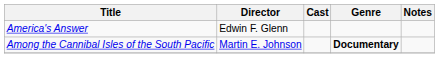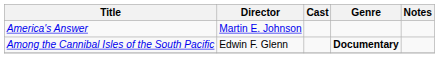 <table class="wikitable">
 <tr>
 <th>Title</th>
 <th>Director</th>
 <th>Cast</th>
 <th>Genre</th>
 <th>Notes</th>
 </tr>
 <tr>
 <td><em><a href='#'>America's Answer</a></em></td>
-<td>Edwin F. Glenn</td>
+<td><a href='#'>Martin E. Johnson</a></td>
 <td></td>
 <td></td>
 <td></td>
 </tr>
 <tr>
 <td><em><a href='#'>Among the Cannibal Isles of the South Pacific</a></em></td>
-<td><a href='#'>Martin E. Johnson</a></td>
+<td>Edwin F. Glenn</td>
 <td></td>
 <td><strong>Documentary</strong></td>
 <td></td>
 </tr>
 <tr>
 </tr>
 </table>
